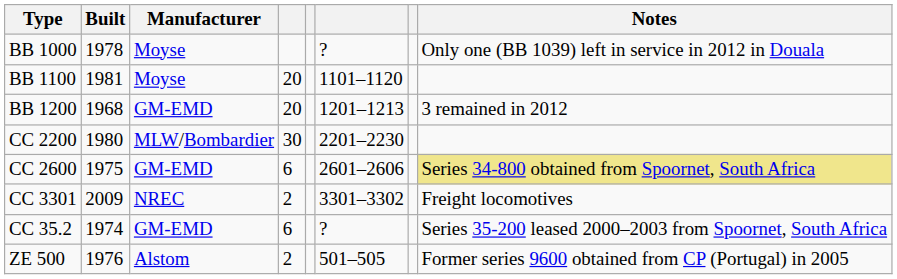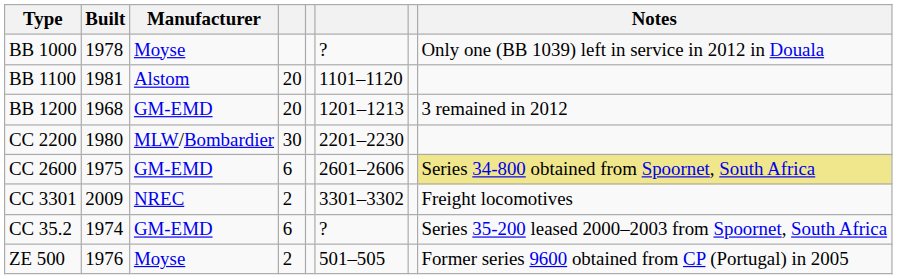 <table class="wikitable sortable">
 <tr>
 <th>Type</th>
 <th>Built</th>
 <th>Manufacturer</th>
 <th></th>
 <th></th>
 <th></th>
 <th></th>
 <th class="unsortable">Notes</th>
 </tr>
 <tr>
 <td>BB 1000</td>
 <td>1978</td>
 <td><a href='#'>Moyse</a></td>
 <td></td>
 <td></td>
 <td>?</td>
 <td></td>
 <td>Only one (BB 1039) left in service in 2012 in <a href='#'>Douala</a></td>
 </tr>
 <tr>
 <td>BB 1100</td>
 <td>1981</td>
-<td><a href='#'>Moyse</a></td>
+<td><a href='#'>Alstom</a></td>
 <td>20</td>
 <td></td>
 <td>1101–1120</td>
 <td></td>
 <td></td>
 </tr>
 <tr>
 <td>BB 1200</td>
 <td>1968</td>
 <td><a href='#'>GM-EMD</a></td>
 <td>20</td>
 <td></td>
 <td>1201–1213</td>
 <td></td>
 <td>3 remained in 2012</td>
 </tr>
 <tr>
 <td>CC 2200</td>
 <td>1980</td>
 <td><a href='#'>MLW</a>/<a href='#'>Bombardier</a></td>
 <td>30</td>
 <td></td>
 <td>2201–2230</td>
 <td></td>
 <td></td>
 </tr>
 <tr>
 <td>CC 2600</td>
 <td>1975</td>
 <td><a href='#'>GM-EMD</a></td>
 <td>6</td>
 <td></td>
 <td>2601–2606</td>
 <td></td>
 <td style="background: khaki;">Series <a href='#'>34-800</a> obtained from <a href='#'>Spoornet</a>, <a href='#'>South Africa</a></td>
 </tr>
 <tr>
 <td>CC 3301</td>
 <td>2009</td>
 <td><a href='#'>NREC</a></td>
 <td>2</td>
 <td></td>
 <td>3301–3302</td>
 <td></td>
 <td>Freight locomotives</td>
 </tr>
 <tr>
 <td>CC 35.2</td>
 <td>1974</td>
 <td><a href='#'>GM-EMD</a></td>
 <td>6</td>
 <td></td>
 <td>?</td>
 <td></td>
 <td>Series <a href='#'>35-200</a> leased 2000–2003 from <a href='#'>Spoornet</a>, <a href='#'>South Africa</a></td>
 </tr>
 <tr>
 <td>ZE 500</td>
 <td>1976</td>
-<td><a href='#'>Alstom</a></td>
+<td><a href='#'>Moyse</a></td>
 <td>2</td>
 <td></td>
 <td>501–505</td>
 <td></td>
 <td>Former series <a href='#'>9600</a> obtained from <a href='#'>CP</a> (Portugal) in 2005</td>
 </tr>
 </table>
